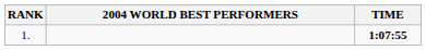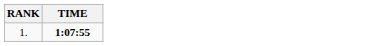 <table class="wikitable" style="border-collapse: collapse; font-size: 90%;">
 <tr>
 <th>RANK</th>
-<th align="center" style="width: 25em">2004 WORLD BEST PERFORMERS</th>
 <th align="center" style="width: 5em">TIME</th>
 </tr>
 <tr>
 <td align="center">1.</td>
-<td></td>
 <td align="center"><strong>1:07:55</strong></td>
 </tr>
 </table>
